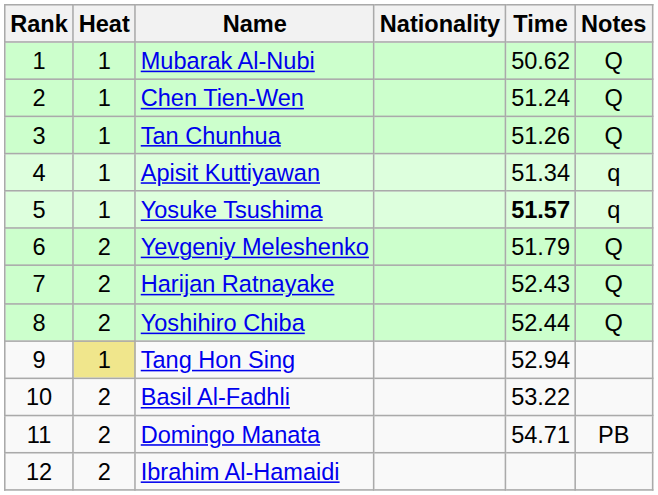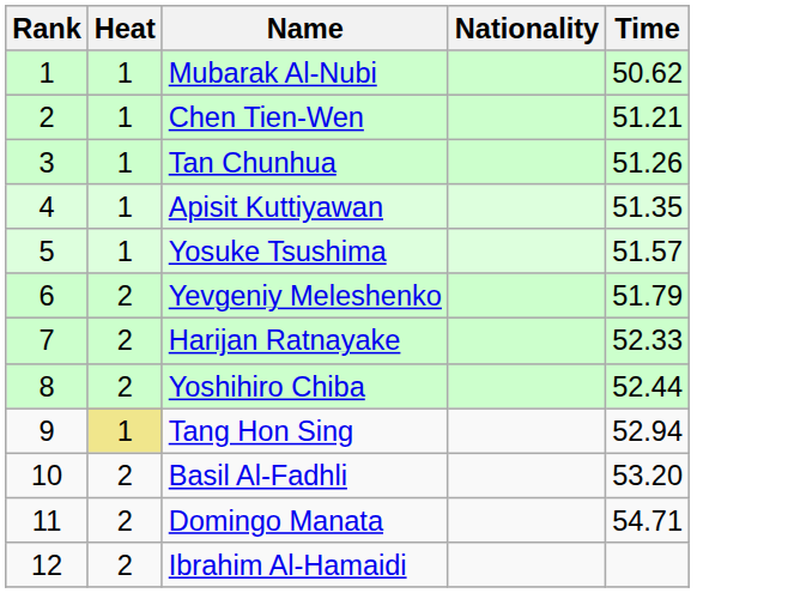 <table class="wikitable sortable" style="text-align:center; font-size:95%">
 <tr>
 <th>Rank</th>
 <th>Heat</th>
 <th>Name</th>
 <th>Nationality</th>
 <th>Time</th>
-<th>Notes</th>
 </tr>
 <tr bgcolor=ccffcc>
 <td>1</td>
 <td>1</td>
 <td align=left><a href='#'>Mubarak Al-Nubi</a></td>
 <td align=left></td>
 <td>50.62</td>
-<td>Q</td>
 </tr>
 <tr bgcolor=ccffcc>
 <td>2</td>
 <td>1</td>
 <td align=left><a href='#'>Chen Tien-Wen</a></td>
 <td align=left></td>
-<td>51.24</td>
-<td>Q</td>
+<td>51.21</td>
 </tr>
 <tr bgcolor=ccffcc>
 <td>3</td>
 <td>1</td>
 <td align=left><a href='#'>Tan Chunhua</a></td>
 <td align=left></td>
 <td>51.26</td>
-<td>Q</td>
 </tr>
 <tr bgcolor=ddffdd>
 <td>4</td>
 <td>1</td>
 <td align=left><a href='#'>Apisit Kuttiyawan</a></td>
 <td align=left></td>
-<td>51.34</td>
-<td>q</td>
+<td>51.35</td>
 </tr>
 <tr bgcolor=ddffdd>
 <td>5</td>
 <td>1</td>
 <td align=left><a href='#'>Yosuke Tsushima</a></td>
 <td align=left></td>
-<td><strong>51.57</strong></td>
-<td>q</td>
+<td>51.57</td>
 </tr>
 <tr bgcolor=ccffcc>
 <td>6</td>
 <td>2</td>
 <td align=left><a href='#'>Yevgeniy Meleshenko</a></td>
 <td align=left></td>
 <td>51.79</td>
-<td>Q</td>
 </tr>
 <tr bgcolor=ccffcc>
 <td>7</td>
 <td>2</td>
 <td align=left><a href='#'>Harijan Ratnayake</a></td>
 <td align=left></td>
-<td>52.43</td>
-<td>Q</td>
+<td>52.33</td>
 </tr>
 <tr bgcolor=ccffcc>
 <td>8</td>
 <td>2</td>
 <td align=left><a href='#'>Yoshihiro Chiba</a></td>
 <td align=left></td>
 <td>52.44</td>
-<td>Q</td>
 </tr>
 <tr>
 <td>9</td>
 <td style="background: khaki;">1</td>
 <td align=left><a href='#'>Tang Hon Sing</a></td>
 <td align=left></td>
 <td>52.94</td>
-<td></td>
 </tr>
 <tr>
 <td>10</td>
 <td>2</td>
 <td align=left><a href='#'>Basil Al-Fadhli</a></td>
 <td align=left></td>
-<td>53.22</td>
-<td></td>
+<td>53.20</td>
 </tr>
 <tr>
 <td>11</td>
 <td>2</td>
 <td align=left><a href='#'>Domingo Manata</a></td>
 <td align=left></td>
 <td>54.71</td>
-<td>PB</td>
 </tr>
 <tr>
 <td>12</td>
 <td>2</td>
 <td align=left><a href='#'>Ibrahim Al-Hamaidi</a></td>
 <td align=left></td>
 <td></td>
-<td></td>
 </tr>
 </table>
